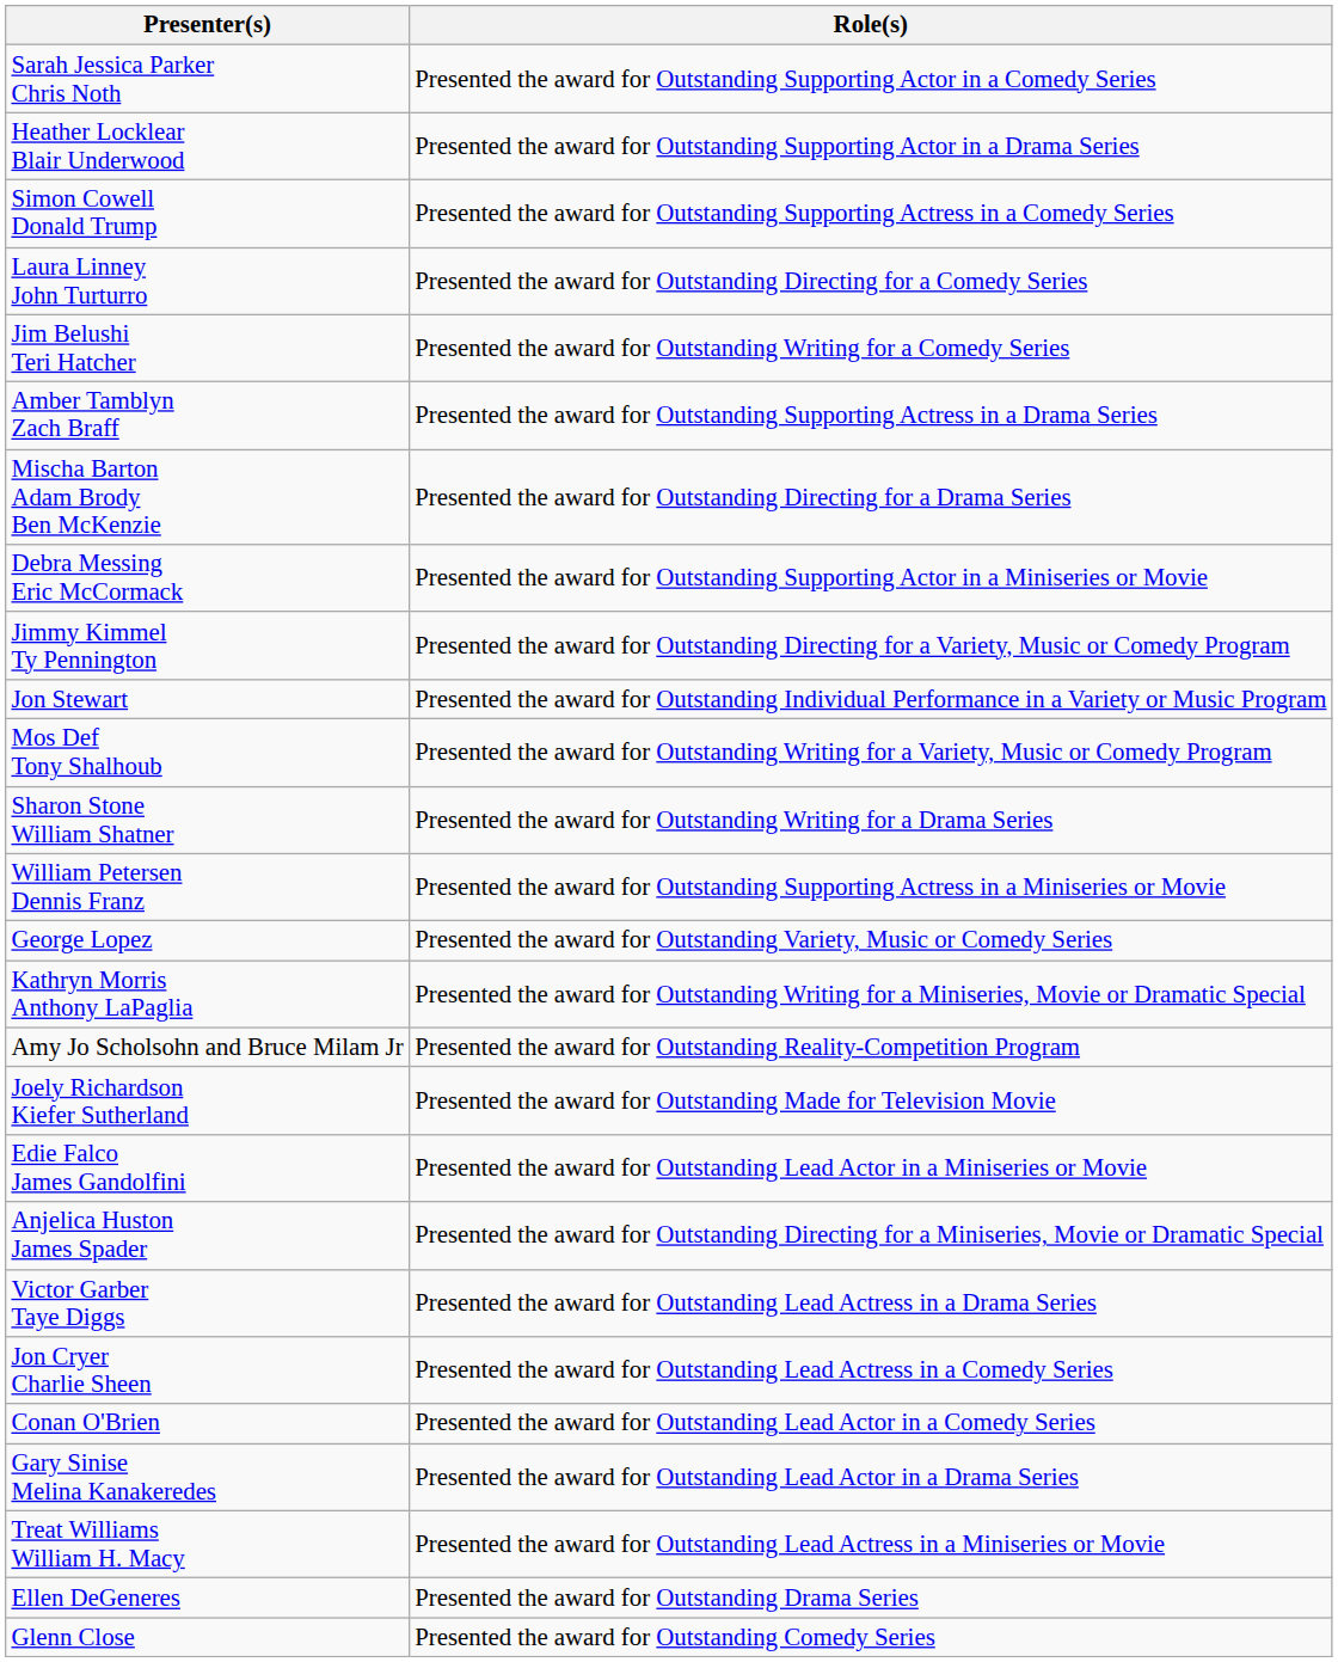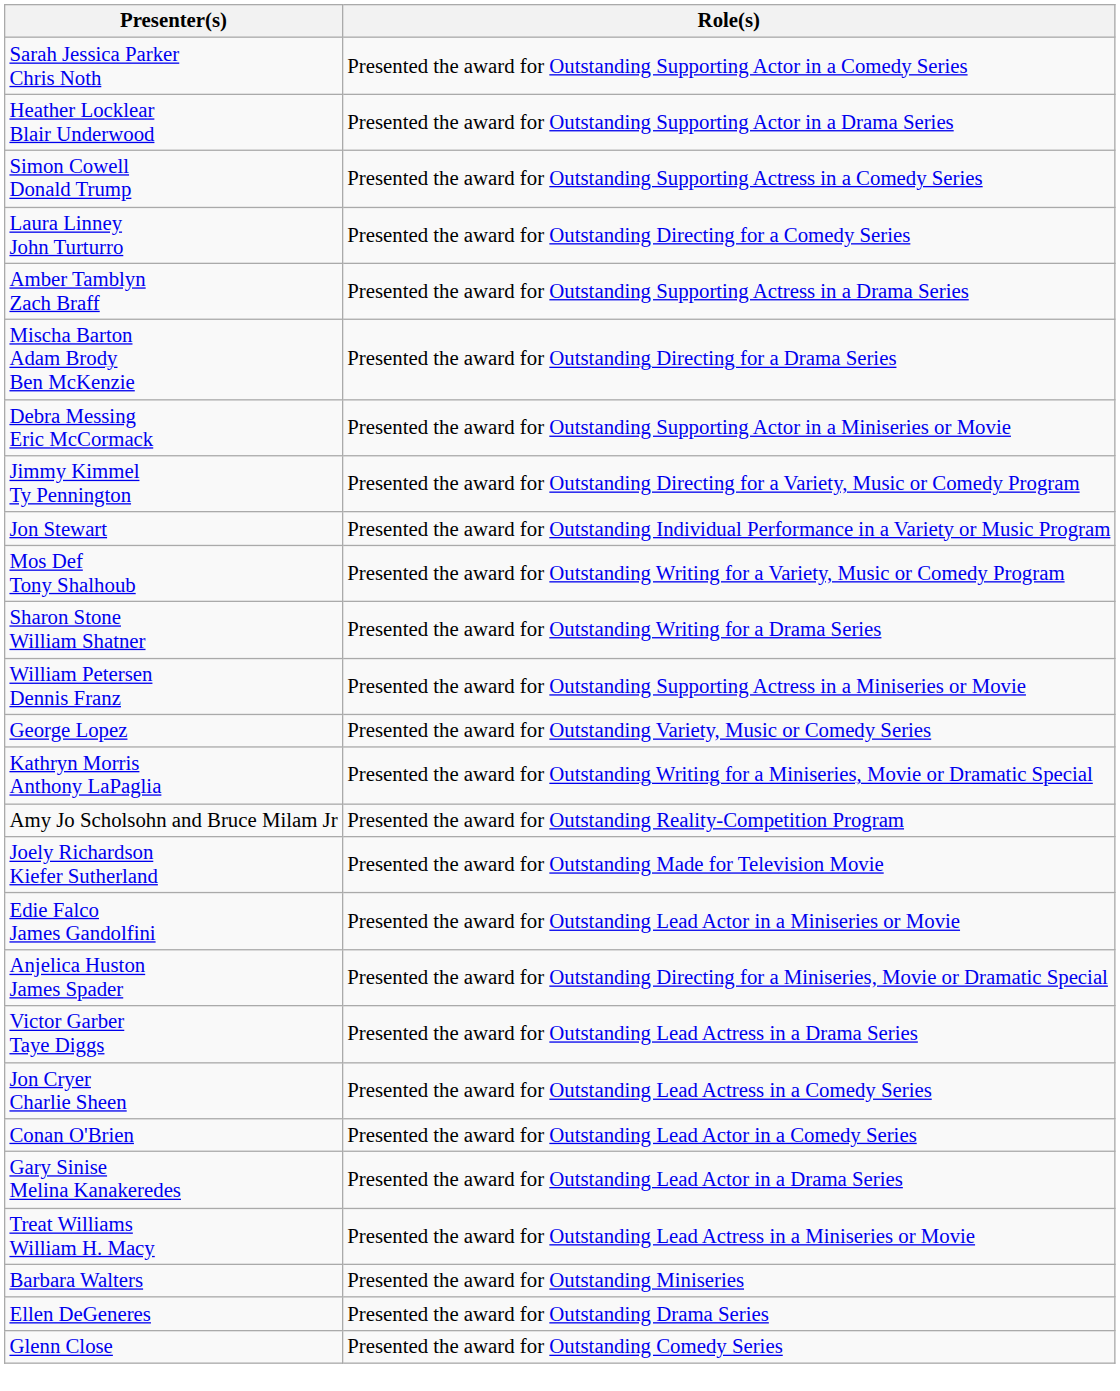 <table class="wikitable">
 <tr>
 <th>Presenter(s)</th>
 <th>Role(s)</th>
 </tr>
 <tr>
 <td><a href='#'>Sarah Jessica Parker</a><br><a href='#'>Chris Noth</a></td>
 <td>Presented the award for <a href='#'>Outstanding Supporting Actor in a Comedy Series</a></td>
 </tr>
 <tr>
 <td><a href='#'>Heather Locklear</a><br><a href='#'>Blair Underwood</a></td>
 <td>Presented the award for <a href='#'>Outstanding Supporting Actor in a Drama Series</a></td>
 </tr>
 <tr>
 <td><a href='#'>Simon Cowell</a><br><a href='#'>Donald Trump</a></td>
 <td>Presented the award for <a href='#'>Outstanding Supporting Actress in a Comedy Series</a></td>
 </tr>
 <tr>
 <td><a href='#'>Laura Linney</a><br><a href='#'>John Turturro</a></td>
 <td>Presented the award for <a href='#'>Outstanding Directing for a Comedy Series</a></td>
-</tr>
-<tr>
-<td><a href='#'>Jim Belushi</a><br><a href='#'>Teri Hatcher</a></td>
-<td>Presented the award for <a href='#'>Outstanding Writing for a Comedy Series</a></td>
 </tr>
 <tr>
 <td><a href='#'>Amber Tamblyn</a><br><a href='#'>Zach Braff</a></td>
 <td>Presented the award for <a href='#'>Outstanding Supporting Actress in a Drama Series</a></td>
 </tr>
 <tr>
 <td><a href='#'>Mischa Barton</a><br><a href='#'>Adam Brody</a><br><a href='#'>Ben McKenzie</a></td>
 <td>Presented the award for <a href='#'>Outstanding Directing for a Drama Series</a></td>
 </tr>
 <tr>
 <td><a href='#'>Debra Messing</a><br><a href='#'>Eric McCormack</a></td>
 <td>Presented the award for <a href='#'>Outstanding Supporting Actor in a Miniseries or Movie</a></td>
 </tr>
 <tr>
 <td><a href='#'>Jimmy Kimmel</a><br><a href='#'>Ty Pennington</a></td>
 <td>Presented the award for <a href='#'>Outstanding Directing for a Variety, Music or Comedy Program</a></td>
 </tr>
 <tr>
 <td><a href='#'>Jon Stewart</a></td>
 <td>Presented the award for <a href='#'>Outstanding Individual Performance in a Variety or Music Program</a></td>
 </tr>
 <tr>
 <td><a href='#'>Mos Def</a><br><a href='#'>Tony Shalhoub</a></td>
 <td>Presented the award for <a href='#'>Outstanding Writing for a Variety, Music or Comedy Program</a></td>
 </tr>
 <tr>
 <td><a href='#'>Sharon Stone</a><br><a href='#'>William Shatner</a></td>
 <td>Presented the award for <a href='#'>Outstanding Writing for a Drama Series</a></td>
 </tr>
 <tr>
 <td><a href='#'>William Petersen</a><br><a href='#'>Dennis Franz</a></td>
 <td>Presented the award for <a href='#'>Outstanding Supporting Actress in a Miniseries or Movie</a></td>
 </tr>
 <tr>
 <td><a href='#'>George Lopez</a></td>
 <td>Presented the award for <a href='#'>Outstanding Variety, Music or Comedy Series</a></td>
 </tr>
 <tr>
 <td><a href='#'>Kathryn Morris</a><br><a href='#'>Anthony LaPaglia</a></td>
 <td>Presented the award for <a href='#'>Outstanding Writing for a Miniseries, Movie or Dramatic Special</a></td>
 </tr>
 <tr>
 <td>Amy Jo Scholsohn and Bruce Milam Jr</td>
 <td>Presented the award for <a href='#'>Outstanding Reality-Competition Program</a></td>
 </tr>
 <tr>
 <td><a href='#'>Joely Richardson</a><br><a href='#'>Kiefer Sutherland</a></td>
 <td>Presented the award for <a href='#'>Outstanding Made for Television Movie</a></td>
 </tr>
 <tr>
 <td><a href='#'>Edie Falco</a><br><a href='#'>James Gandolfini</a></td>
 <td>Presented the award for <a href='#'>Outstanding Lead Actor in a Miniseries or Movie</a></td>
 </tr>
 <tr>
 <td><a href='#'>Anjelica Huston</a><br><a href='#'>James Spader</a></td>
 <td>Presented the award for <a href='#'>Outstanding Directing for a Miniseries, Movie or Dramatic Special</a></td>
 </tr>
 <tr>
 <td><a href='#'>Victor Garber</a><br><a href='#'>Taye Diggs</a></td>
 <td>Presented the award for <a href='#'>Outstanding Lead Actress in a Drama Series</a></td>
 </tr>
 <tr>
 <td><a href='#'>Jon Cryer</a><br><a href='#'>Charlie Sheen</a></td>
 <td>Presented the award for <a href='#'>Outstanding Lead Actress in a Comedy Series</a></td>
 </tr>
 <tr>
 <td><a href='#'>Conan O'Brien</a></td>
 <td>Presented the award for <a href='#'>Outstanding Lead Actor in a Comedy Series</a></td>
 </tr>
 <tr>
 <td><a href='#'>Gary Sinise</a><br><a href='#'>Melina Kanakeredes</a></td>
 <td>Presented the award for <a href='#'>Outstanding Lead Actor in a Drama Series</a></td>
 </tr>
 <tr>
 <td><a href='#'>Treat Williams</a><br><a href='#'>William H. Macy</a></td>
 <td>Presented the award for <a href='#'>Outstanding Lead Actress in a Miniseries or Movie</a></td>
 </tr>
 <tr>
+<td><a href='#'>Barbara Walters</a></td>
+<td>Presented the award for <a href='#'>Outstanding Miniseries</a></td>
+</tr>
+<tr>
 <td><a href='#'>Ellen DeGeneres</a></td>
 <td>Presented the award for <a href='#'>Outstanding Drama Series</a></td>
 </tr>
 <tr>
 <td><a href='#'>Glenn Close</a></td>
 <td>Presented the award for <a href='#'>Outstanding Comedy Series</a></td>
 </tr>
 </table>
